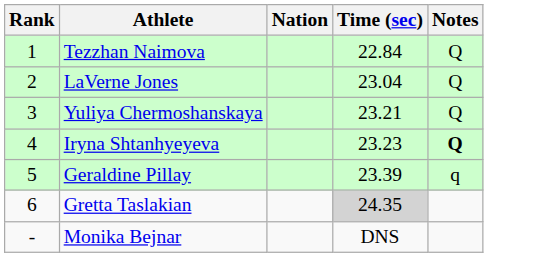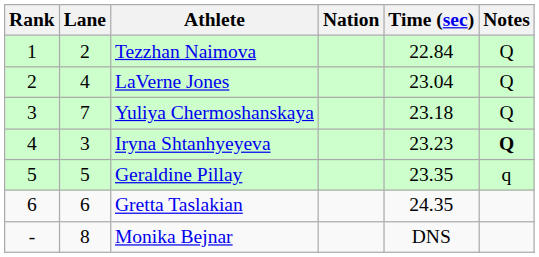 <table class="wikitable sortable" style="text-align:center">
 <tr>
 <th>Rank</th>
+<th>Lane</th>
 <th>Athlete</th>
 <th>Nation</th>
 <th>Time (<a href='#'>sec</a>)</th>
 <th>Notes</th>
 </tr>
 <tr bgcolor=ccffcc>
 <td>1</td>
+<td>2</td>
 <td align="left"><a href='#'>Tezzhan Naimova</a></td>
 <td align=left></td>
 <td>22.84</td>
 <td>Q</td>
 </tr>
 <tr bgcolor=ccffcc>
 <td>2</td>
+<td>4</td>
 <td align="left"><a href='#'>LaVerne Jones</a></td>
 <td align=left></td>
 <td>23.04</td>
 <td>Q</td>
 </tr>
 <tr bgcolor=ccffcc>
 <td>3</td>
+<td>7</td>
 <td align="left"><a href='#'>Yuliya Chermoshanskaya</a></td>
 <td align=left></td>
-<td>23.21</td>
+<td>23.18</td>
 <td>Q</td>
 </tr>
 <tr bgcolor=ccffcc>
 <td>4</td>
+<td>3</td>
 <td align="left"><a href='#'>Iryna Shtanhyeyeva</a></td>
 <td align=left></td>
 <td>23.23</td>
 <td><strong>Q</strong></td>
 </tr>
 <tr bgcolor=ccffcc>
 <td>5</td>
+<td>5</td>
 <td align="left"><a href='#'>Geraldine Pillay</a></td>
 <td align=left></td>
-<td>23.39</td>
+<td>23.35</td>
 <td>q</td>
 </tr>
 <tr>
 <td>6</td>
+<td>6</td>
 <td align="left"><a href='#'>Gretta Taslakian</a></td>
 <td align=left></td>
-<td style="background: lightgrey;">24.35</td>
+<td>24.35</td>
 <td></td>
 </tr>
 <tr>
 <td>-</td>
+<td>8</td>
 <td align="left"><a href='#'>Monika Bejnar</a></td>
 <td align=left></td>
 <td>DNS</td>
 <td></td>
 </tr>
 </table>
